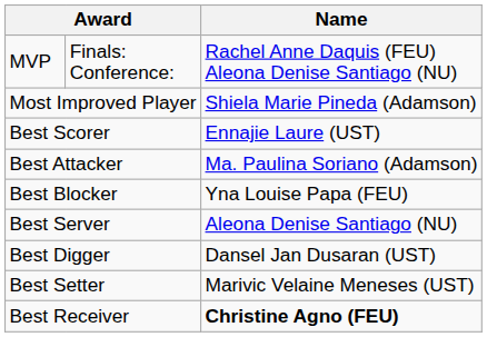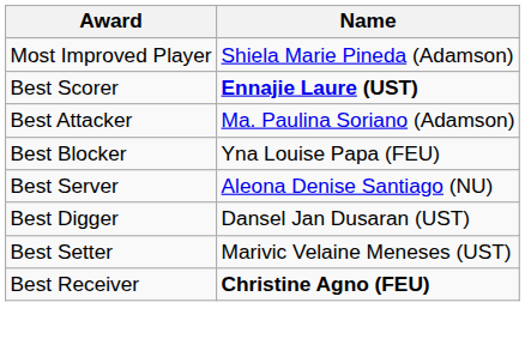 <table class="wikitable">
 <tr>
 <th colspan="2">Award </th>
 <th>Name</th>
-</tr>
-<tr>
-<td>MVP</td>
-<td>Finals:<br>Conference:</td>
-<td><a href='#'>Rachel Anne Daquis</a> (FEU)<br><a href='#'>Aleona Denise Santiago</a> (NU)</td>
 </tr>
 <tr>
 <td colspan="2">Most Improved Player</td>
 <td><a href='#'>Shiela Marie Pineda</a> (Adamson)</td>
 </tr>
 <tr>
 <td colspan="2">Best Scorer</td>
-<td><a href='#'>Ennajie Laure</a> (UST)</td>
+<td><strong><a href='#'>Ennajie Laure</a> (UST)</strong></td>
 </tr>
 <tr>
 <td colspan="2">Best Attacker</td>
 <td><a href='#'>Ma. Paulina Soriano</a> (Adamson)</td>
 </tr>
 <tr>
 <td colspan="2">Best Blocker</td>
 <td>Yna Louise Papa (FEU)</td>
 </tr>
 <tr>
 <td colspan="2">Best Server</td>
 <td><a href='#'>Aleona Denise Santiago</a> (NU)</td>
 </tr>
 <tr>
 <td colspan="2">Best Digger</td>
 <td>Dansel Jan Dusaran (UST)</td>
 </tr>
 <tr>
 <td colspan="2">Best Setter</td>
 <td>Marivic Velaine Meneses (UST)</td>
 </tr>
 <tr>
 <td colspan="2">Best Receiver</td>
 <td><strong>Christine Agno (FEU)</strong></td>
 </tr>
 </table>
